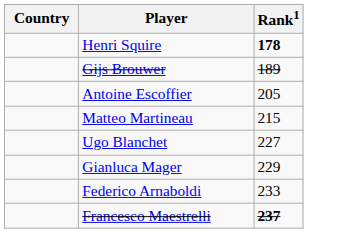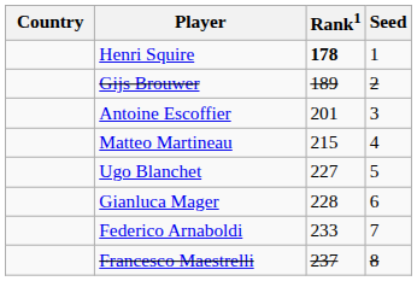 <table class="sortable wikitable">
 <tr>
 <th width="70">Country</th>
 <th width="175">Player</th>
 <th>Rank<sup>1</sup></th>
+<th>Seed</th>
 </tr>
 <tr>
 <td></td>
 <td><a href='#'>Henri Squire</a></td>
 <td><strong>178</strong></td>
+<td>1</td>
 </tr>
 <tr>
 <td><s></s></td>
 <td><s><a href='#'>Gijs Brouwer</a></s></td>
 <td><s>189</s></td>
+<td><s>2</s></td>
 </tr>
 <tr>
 <td></td>
 <td><a href='#'>Antoine Escoffier</a></td>
-<td>205</td>
+<td>201</td>
+<td>3</td>
 </tr>
 <tr>
 <td></td>
 <td><a href='#'>Matteo Martineau</a></td>
 <td>215</td>
+<td>4</td>
 </tr>
 <tr>
 <td></td>
 <td><a href='#'>Ugo Blanchet</a></td>
 <td>227</td>
+<td>5</td>
 </tr>
 <tr>
 <td></td>
 <td><a href='#'>Gianluca Mager</a></td>
-<td>229</td>
+<td>228</td>
+<td>6</td>
 </tr>
 <tr>
 <td></td>
 <td><a href='#'>Federico Arnaboldi</a></td>
 <td>233</td>
+<td>7</td>
 </tr>
 <tr>
 <td><s></s></td>
 <td><s><a href='#'>Francesco Maestrelli</a></s></td>
-<td><strong><s>237</s></strong></td>
+<td><s>237</s></td>
+<td><s>8</s></td>
 </tr>
 </table>
